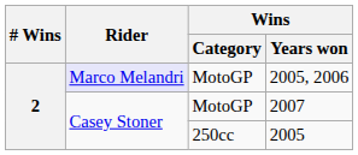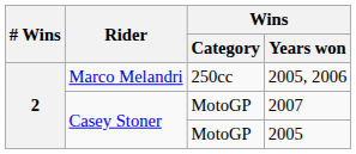 <table class="wikitable" style="font-size: 95%;">
 <tr>
 <th rowspan=2># Wins</th>
 <th rowspan=2>Rider</th>
 <th colspan=2>Wins</th>
 </tr>
 <tr>
 <th>Category</th>
 <th>Years won</th>
 </tr>
 <tr>
 <th rowspan=3>2</th>
-<td style="background: lavender;"> <a href='#'>Marco Melandri</a></td>
-<td>MotoGP</td>
+<td> <a href='#'>Marco Melandri</a></td>
+<td>250cc</td>
 <td>2005, 2006</td>
 </tr>
 <tr>
 <td rowspan=2> <a href='#'>Casey Stoner</a></td>
 <td>MotoGP</td>
 <td>2007</td>
 </tr>
 <tr>
-<td>250cc</td>
+<td>MotoGP</td>
 <td>2005</td>
 </tr>
 </table>
